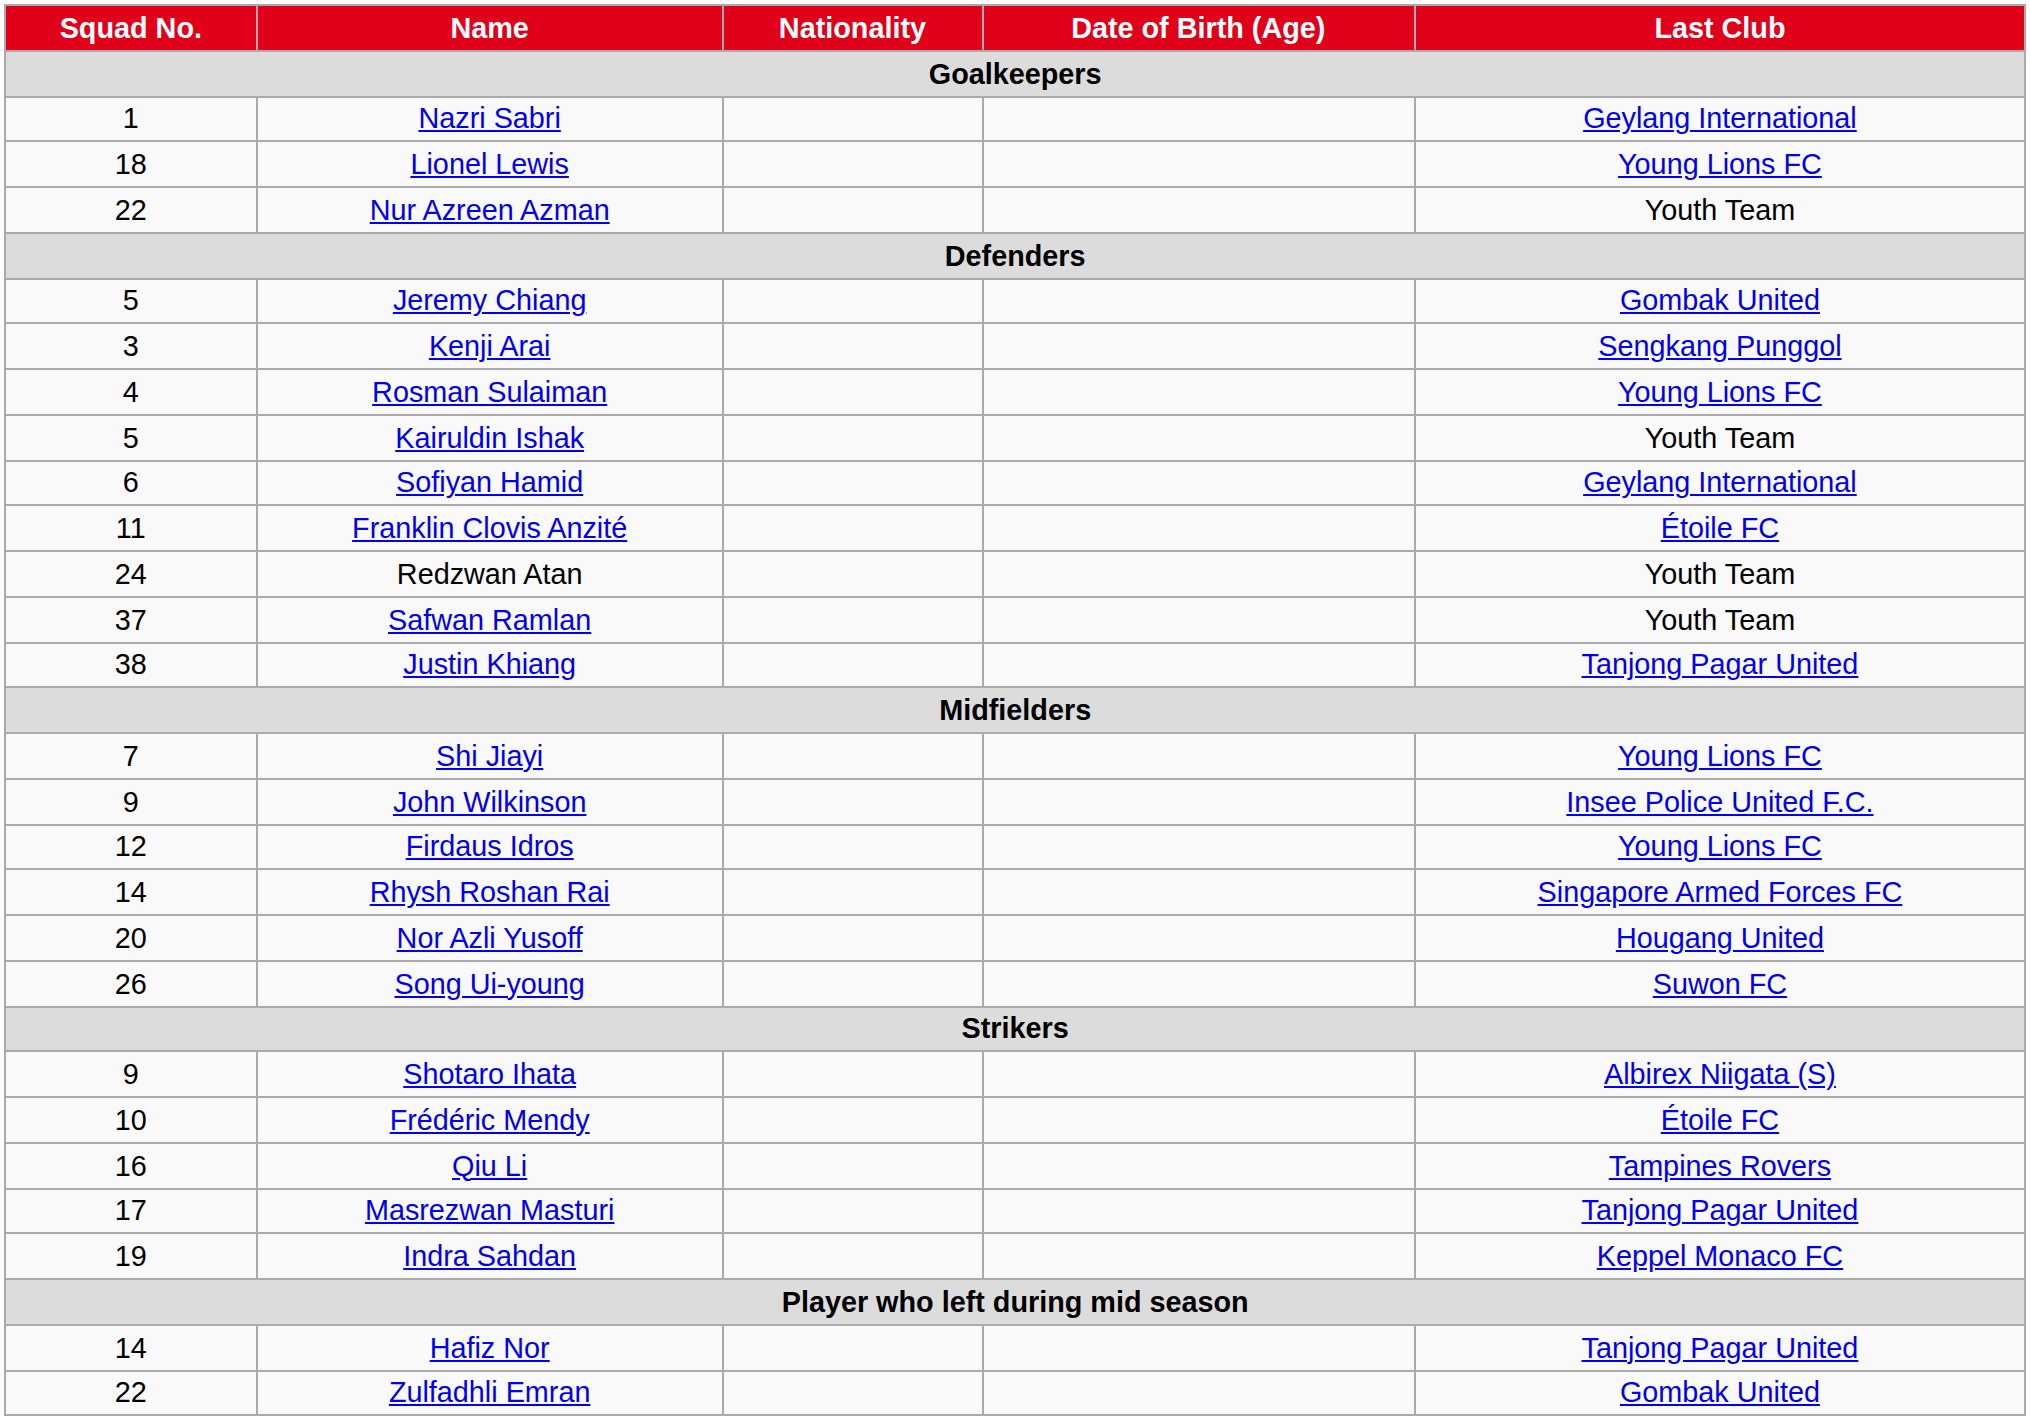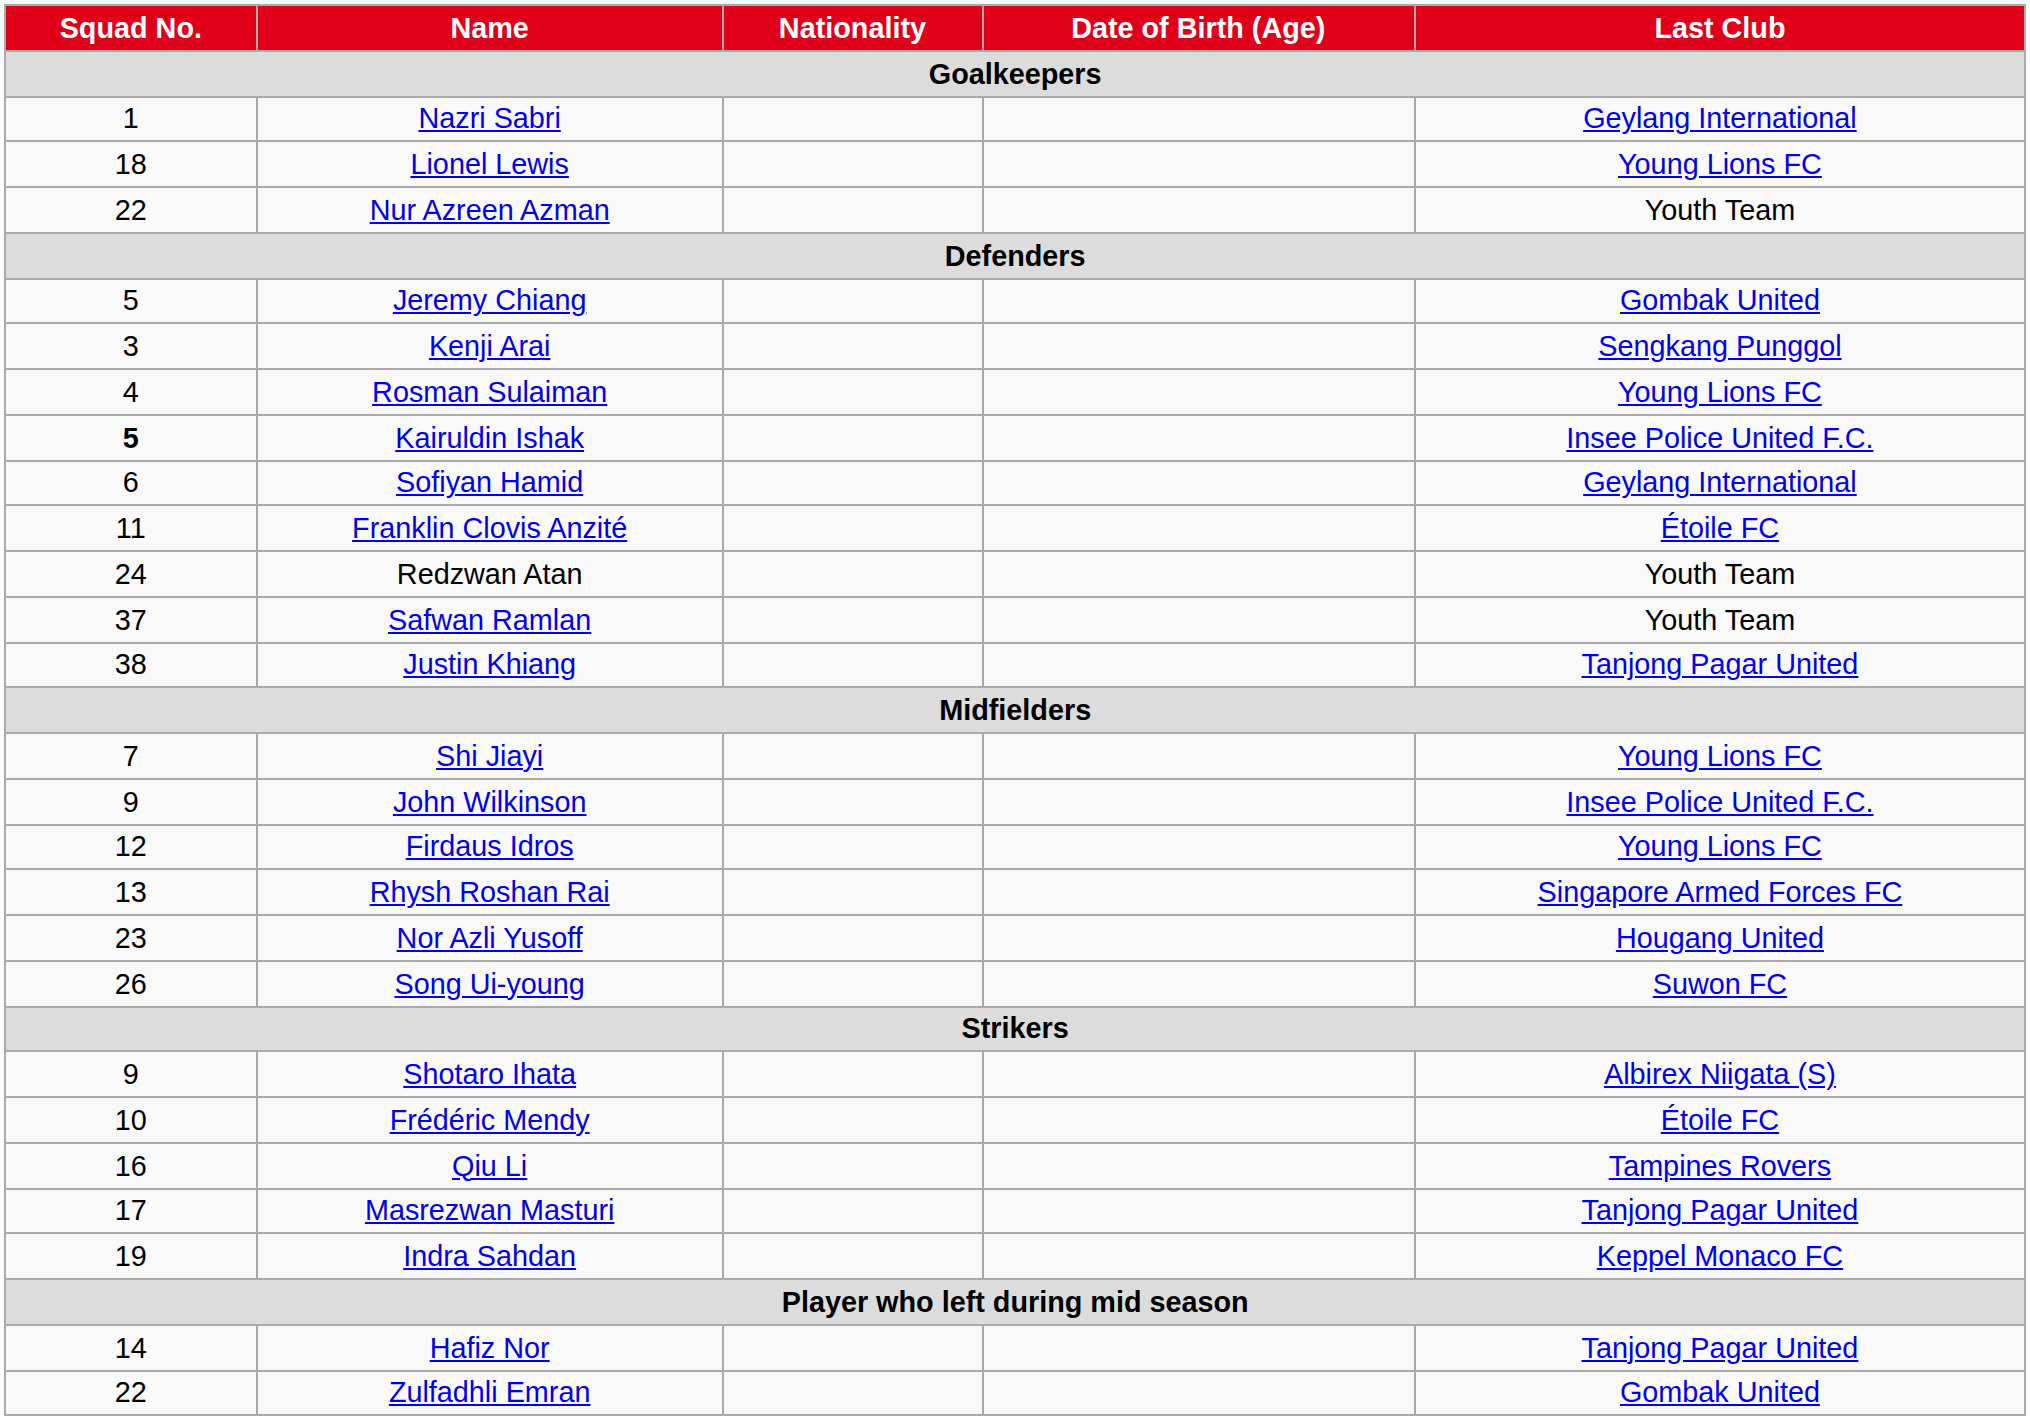 <table class="wikitable" style="text-align:center; font-size:90%; width:80%;">
 <tr>
 <th style="background:#e1001a; color:white; text-align:center;">Squad No.</th>
 <th style="background:#e1001a; color:white; text-align:center;">Name</th>
 <th style="background:#e1001a; color:white; text-align:center;">Nationality</th>
 <th style="background:#e1001a; color:white; text-align:center;">Date of Birth (Age)</th>
 <th style="background:#e1001a; color:white; text-align:center;">Last Club</th>
 </tr>
 <tr>
 <th colspan="5" style="background:#dcdcdc; text-align:center">Goalkeepers</th>
 </tr>
 <tr>
 <td>1</td>
 <td><a href='#'>Nazri Sabri</a></td>
 <td></td>
 <td></td>
 <td> <a href='#'>Geylang International</a></td>
 </tr>
 <tr>
 <td>18</td>
 <td><a href='#'>Lionel Lewis</a></td>
 <td></td>
 <td></td>
 <td> <a href='#'>Young Lions FC</a></td>
 </tr>
 <tr>
 <td>22</td>
 <td><a href='#'>Nur Azreen Azman</a></td>
 <td></td>
 <td></td>
 <td>Youth Team</td>
 </tr>
 <tr>
 <th colspan="5" style="background:#dcdcdc; text-align:center">Defenders</th>
 </tr>
 <tr>
 <td>5</td>
 <td><a href='#'>Jeremy Chiang</a></td>
 <td></td>
 <td></td>
 <td> <a href='#'>Gombak United</a></td>
 </tr>
 <tr>
 <td>3</td>
 <td><a href='#'>Kenji Arai</a></td>
 <td></td>
 <td></td>
 <td> <a href='#'>Sengkang Punggol</a></td>
 </tr>
 <tr>
 <td>4</td>
 <td><a href='#'>Rosman Sulaiman</a></td>
 <td></td>
 <td></td>
 <td> <a href='#'>Young Lions FC</a></td>
 </tr>
 <tr>
-<td>5</td>
+<td><strong>5</strong></td>
 <td><a href='#'>Kairuldin Ishak</a></td>
 <td></td>
 <td></td>
-<td>Youth Team</td>
+<td> <a href='#'>Insee Police United F.C.</a></td>
 </tr>
 <tr>
 <td>6</td>
 <td><a href='#'>Sofiyan Hamid</a></td>
 <td></td>
 <td></td>
 <td> <a href='#'>Geylang International</a></td>
 </tr>
 <tr>
 <td>11</td>
 <td><a href='#'>Franklin Clovis Anzité</a></td>
 <td></td>
 <td></td>
 <td> <a href='#'>Étoile FC</a></td>
 </tr>
 <tr>
 <td>24</td>
 <td>Redzwan Atan</td>
 <td></td>
 <td></td>
 <td>Youth Team</td>
 </tr>
 <tr>
 <td>37</td>
 <td><a href='#'>Safwan Ramlan</a></td>
 <td></td>
 <td></td>
 <td>Youth Team</td>
 </tr>
 <tr>
 <td>38</td>
 <td><a href='#'>Justin Khiang</a></td>
 <td></td>
 <td></td>
 <td> <a href='#'>Tanjong Pagar United</a></td>
 </tr>
 <tr>
 <th colspan="5" style="background:#dcdcdc; text-align:center">Midfielders</th>
 </tr>
 <tr>
 <td>7</td>
 <td><a href='#'>Shi Jiayi</a></td>
 <td></td>
 <td></td>
 <td> <a href='#'>Young Lions FC</a></td>
 </tr>
 <tr>
 <td>9</td>
 <td><a href='#'>John Wilkinson</a></td>
 <td></td>
 <td></td>
 <td> <a href='#'>Insee Police United F.C.</a></td>
 </tr>
 <tr>
 <td>12</td>
 <td><a href='#'>Firdaus Idros</a></td>
 <td></td>
 <td></td>
 <td> <a href='#'>Young Lions FC</a></td>
 </tr>
 <tr>
-<td>14</td>
+<td>13</td>
 <td><a href='#'>Rhysh Roshan Rai</a></td>
 <td></td>
 <td></td>
 <td> <a href='#'>Singapore Armed Forces FC</a></td>
 </tr>
 <tr>
-<td>20</td>
+<td>23</td>
 <td><a href='#'>Nor Azli Yusoff</a></td>
 <td></td>
 <td></td>
 <td> <a href='#'>Hougang United</a></td>
 </tr>
 <tr>
 <td>26</td>
 <td><a href='#'>Song Ui-young</a></td>
 <td></td>
 <td></td>
 <td> <a href='#'>Suwon FC</a></td>
 </tr>
 <tr>
 <th colspan="5" style="background:#dcdcdc; text-align:center">Strikers</th>
 </tr>
 <tr>
 <td>9</td>
 <td><a href='#'>Shotaro Ihata</a></td>
 <td></td>
 <td></td>
 <td> <a href='#'>Albirex Niigata (S)</a></td>
 </tr>
 <tr>
 <td>10</td>
 <td><a href='#'>Frédéric Mendy</a></td>
 <td></td>
 <td></td>
 <td> <a href='#'>Étoile FC</a></td>
 </tr>
 <tr>
 <td>16</td>
 <td><a href='#'>Qiu Li</a></td>
 <td></td>
 <td></td>
 <td> <a href='#'>Tampines Rovers</a></td>
 </tr>
 <tr>
 <td>17</td>
 <td><a href='#'>Masrezwan Masturi</a></td>
 <td></td>
 <td></td>
 <td> <a href='#'>Tanjong Pagar United</a></td>
 </tr>
 <tr>
 <td>19</td>
 <td><a href='#'>Indra Sahdan</a></td>
 <td></td>
 <td></td>
 <td> <a href='#'>Keppel Monaco FC</a></td>
 </tr>
 <tr>
 <th colspan="5" style="background:#dcdcdc; text-align:center">Player who left during mid season</th>
 </tr>
 <tr>
 <td>14</td>
 <td><a href='#'>Hafiz Nor</a></td>
 <td></td>
 <td></td>
 <td> <a href='#'>Tanjong Pagar United</a></td>
 </tr>
 <tr>
 <td>22</td>
 <td><a href='#'>Zulfadhli Emran</a></td>
 <td></td>
 <td></td>
 <td> <a href='#'>Gombak United</a></td>
 </tr>
 <tr>
 </tr>
 </table>
